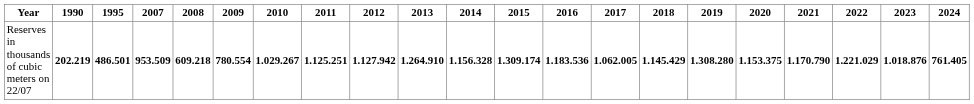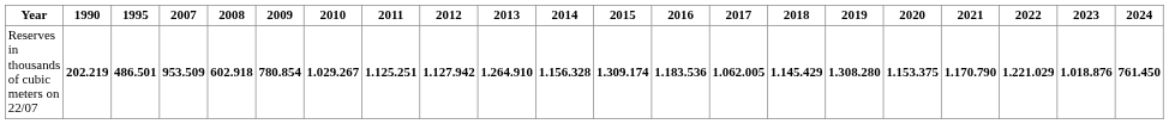 <table class="toccolours" border="1" cellpadding="3" style="border-collapse:collapse; width:90%;">
 <tr>
 <th>Year</th>
 <th>1990</th>
 <th>1995</th>
 <th>2007</th>
 <th>2008</th>
 <th>2009</th>
 <th>2010</th>
 <th>2011</th>
 <th>2012</th>
 <th>2013</th>
 <th>2014</th>
 <th>2015</th>
 <th>2016</th>
 <th>2017</th>
 <th>2018</th>
 <th>2019</th>
 <th>2020</th>
 <th>2021</th>
 <th>2022</th>
 <th>2023</th>
 <th>2024</th>
 </tr>
 <tr style="text-align:center;">
 <td align="left">Reserves in thousands of cubic meters on 22/07 </td>
 <td><strong>202.219</strong></td>
 <td><strong>486.501</strong></td>
 <td><strong>953.509</strong></td>
-<td><strong>609.218</strong></td>
-<td><strong>780.554</strong></td>
+<td><strong>602.918</strong></td>
+<td><strong>780.854</strong></td>
 <td><strong>1.029.267</strong></td>
 <td><strong>1.125.251</strong></td>
 <td><strong>1.127.942</strong></td>
 <td><strong>1.264.910</strong></td>
 <td><strong>1.156.328</strong></td>
 <td><strong>1.309.174</strong></td>
 <td><strong>1.183.536</strong></td>
 <td><strong>1.062.005</strong></td>
 <td><strong>1.145.429</strong></td>
 <td><strong>1.308.280</strong></td>
 <td><strong>1.153.375</strong></td>
 <td><strong>1.170.790</strong></td>
 <td><strong>1.221.029</strong></td>
 <td><strong>1.018.876</strong></td>
-<td><strong>761.405</strong></td>
+<td><strong>761.450</strong></td>
 </tr>
 </table>
